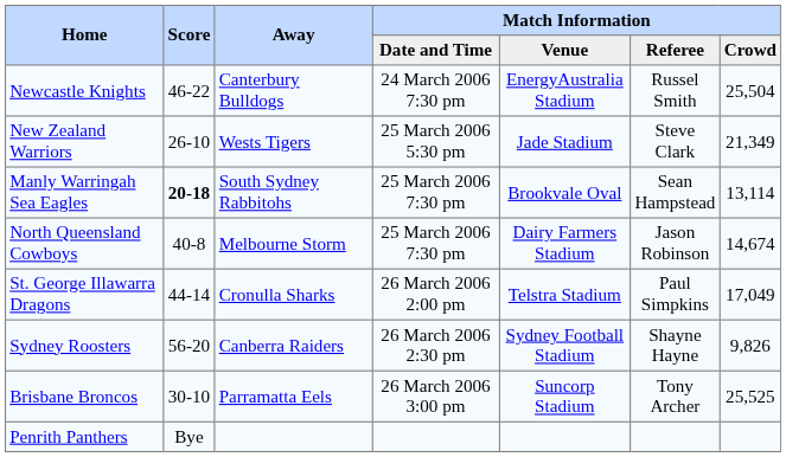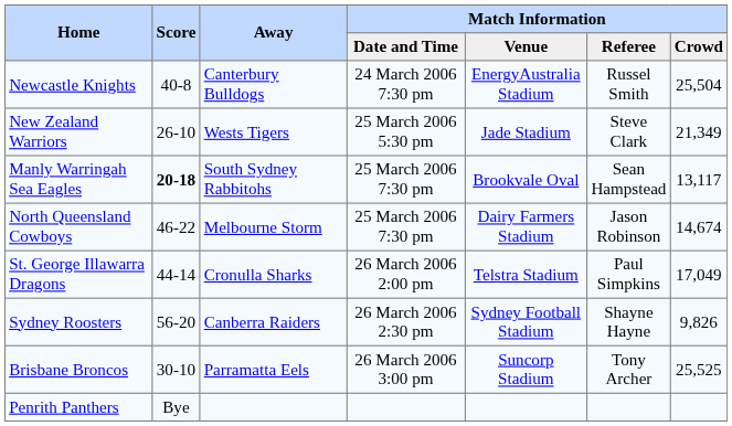 <table border=1 style="border-collapse:collapse; font-size:90%;" cellpadding=3 cellspacing=0 width=100%>
 <tr bgcolor=#C1D8FF>
 <th rowspan=2 width=21%>Home</th>
 <th rowspan=2 width=6%>Score</th>
 <th rowspan=2 width=21%>Away</th>
 <th colspan=6>Match Information</th>
 </tr>
 <tr bgcolor=#EFEFEF>
 <th width=17%>Date and Time</th>
 <th width=17%>Venue</th>
 <th width=11%>Referee</th>
 <th width=7%>Crowd</th>
 </tr>
 <tr align=center bgcolor=#F5FAFF>
 <td align=left> <a href='#'>Newcastle Knights</a></td>
-<td>46-22</td>
+<td>40-8</td>
 <td align=left> <a href='#'>Canterbury Bulldogs</a></td>
 <td>24 March 2006 7:30 pm</td>
 <td><a href='#'>EnergyAustralia Stadium</a></td>
 <td>Russel Smith</td>
 <td>25,504</td>
 </tr>
 <tr align=center bgcolor=#F5FAFF>
 <td align=left> <a href='#'>New Zealand Warriors</a></td>
 <td>26-10</td>
 <td align=left> <a href='#'>Wests Tigers</a></td>
 <td>25 March 2006 5:30 pm</td>
 <td><a href='#'>Jade Stadium</a></td>
 <td>Steve Clark</td>
 <td>21,349</td>
 </tr>
 <tr align=center bgcolor=#F5FAFF>
 <td align=left> <a href='#'>Manly Warringah Sea Eagles</a></td>
 <td><strong>20-18</strong></td>
 <td align=left> <a href='#'>South Sydney Rabbitohs</a></td>
 <td>25 March 2006 7:30 pm</td>
 <td><a href='#'>Brookvale Oval</a></td>
 <td>Sean Hampstead</td>
-<td>13,114</td>
+<td>13,117</td>
 </tr>
 <tr align=center bgcolor=#F5FAFF>
 <td align=left> <a href='#'>North Queensland Cowboys</a></td>
-<td>40-8</td>
+<td>46-22</td>
 <td align=left> <a href='#'>Melbourne Storm</a></td>
 <td>25 March 2006 7:30 pm</td>
 <td><a href='#'>Dairy Farmers Stadium</a></td>
 <td>Jason Robinson</td>
 <td>14,674</td>
 </tr>
 <tr align=center bgcolor=#F5FAFF>
 <td align=left> <a href='#'>St. George Illawarra Dragons</a></td>
 <td>44-14</td>
 <td align=left> <a href='#'>Cronulla Sharks</a></td>
 <td>26 March 2006 2:00 pm</td>
 <td><a href='#'>Telstra Stadium</a></td>
 <td>Paul Simpkins</td>
 <td>17,049</td>
 </tr>
 <tr align=center bgcolor=#F5FAFF>
 <td align=left> <a href='#'>Sydney Roosters</a></td>
 <td>56-20</td>
 <td align=left> <a href='#'>Canberra Raiders</a></td>
 <td>26 March 2006 2:30 pm</td>
 <td><a href='#'>Sydney Football Stadium</a></td>
 <td>Shayne Hayne</td>
 <td>9,826</td>
 </tr>
 <tr align=center bgcolor=#F5FAFF>
 <td align=left> <a href='#'>Brisbane Broncos</a></td>
 <td>30-10</td>
 <td align=left> <a href='#'>Parramatta Eels</a></td>
 <td>26 March 2006 3:00 pm</td>
 <td><a href='#'>Suncorp Stadium</a></td>
 <td>Tony Archer</td>
 <td>25,525</td>
 </tr>
 <tr align=center bgcolor=#F5FAFF>
 <td align=left> <a href='#'>Penrith Panthers</a></td>
 <td>Bye</td>
 <td></td>
 <td></td>
 <td></td>
 <td></td>
 <td></td>
 </tr>
 </table>
